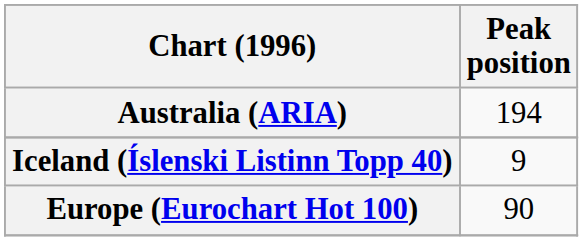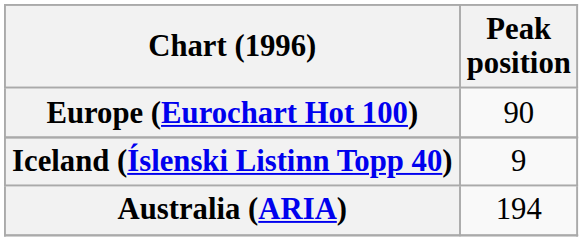 <table class="wikitable sortable plainrowheaders" style="text-align:center">
 <tr>
 <th>Chart (1996)</th>
 <th>Peak<br>position</th>
+</tr>
+<tr>
+<th scope="row">Europe (<a href='#'>Eurochart Hot 100</a>)</th>
+<td>90</td>
+</tr>
+<tr>
+</tr>
+<tr>
+<th scope="row">Iceland (<a href='#'>Íslenski Listinn Topp 40</a>)</th>
+<td>9</td>
 </tr>
 <tr>
 <th scope="row">Australia (<a href='#'>ARIA</a>)</th>
 <td>194</td>
 </tr>
 <tr>
 </tr>
 <tr>
-<th scope="row">Iceland (<a href='#'>Íslenski Listinn Topp 40</a>)</th>
-<td>9</td>
-</tr>
-<tr>
-<th scope="row">Europe (<a href='#'>Eurochart Hot 100</a>)</th>
-<td>90</td>
-</tr>
-<tr>
-</tr>
-<tr>
 </tr>
 </table>
